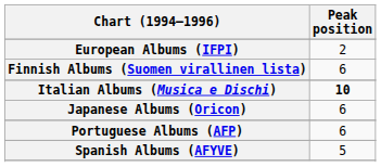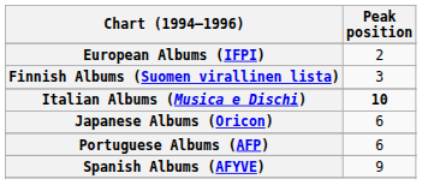 <table class="wikitable sortable plainrowheaders" style="text-align:center">
 <tr>
 <th>Chart (1994–1996)</th>
 <th>Peak<br>position</th>
 </tr>
 <tr>
 </tr>
 <tr>
 </tr>
 <tr>
 </tr>
 <tr>
 </tr>
 <tr>
 </tr>
 <tr>
 <th scope="row">European Albums (<a href='#'>IFPI</a>)</th>
 <td>2</td>
 </tr>
 <tr>
 <th scope="row">Finnish Albums (<a href='#'>Suomen virallinen lista</a>)</th>
-<td>6</td>
+<td>3</td>
 </tr>
 <tr>
 </tr>
 <tr>
 </tr>
 <tr>
 <th scope="row">Italian Albums (<em><a href='#'>Musica e Dischi</a></em>)</th>
 <td align="center"><strong>10</strong></td>
 </tr>
 <tr>
 <th scope="row">Japanese Albums (<a href='#'>Oricon</a>)</th>
 <td align="center">6</td>
 </tr>
 <tr>
 </tr>
 <tr>
 </tr>
 <tr>
 <th scope="row">Portuguese Albums (<a href='#'>AFP</a>)</th>
 <td>6</td>
 </tr>
 <tr>
 </tr>
 <tr>
 <th scope="row">Spanish Albums (<a href='#'>AFYVE</a>)</th>
-<td>5</td>
+<td>9</td>
 </tr>
 <tr>
 </tr>
 <tr>
 </tr>
 <tr>
 </tr>
 <tr>
 </tr>
 <tr>
 </tr>
 <tr>
 </tr>
 </table>
